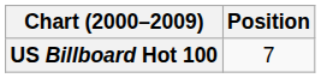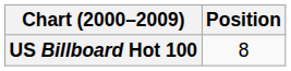 <table class="wikitable plainrowheaders" style="text-align:center">
 <tr>
 <th>Chart (2000–2009)</th>
 <th>Position</th>
 </tr>
 <tr>
 <th scope="row">US <em>Billboard</em> Hot 100</th>
-<td>7</td>
+<td>8</td>
 </tr>
 </table>
